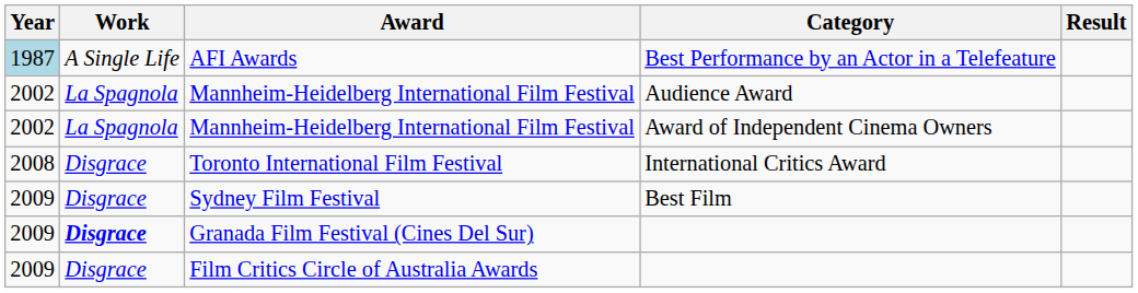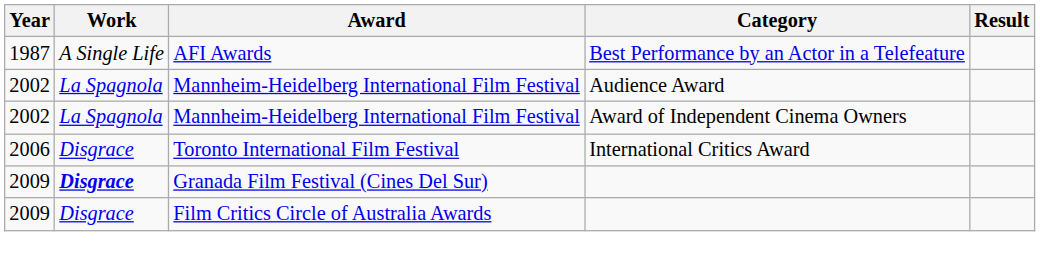 <table class=wikitable>
 <tr>
 <th>Year</th>
 <th>Work</th>
 <th>Award</th>
 <th>Category</th>
 <th>Result</th>
 </tr>
 <tr>
-<td style="background: lightblue;">1987</td>
+<td>1987</td>
 <td><em>A Single Life</em></td>
 <td><a href='#'>AFI Awards</a></td>
 <td><a href='#'>Best Performance by an Actor in a Telefeature</a></td>
 <td></td>
 </tr>
 <tr>
 <td>2002</td>
 <td><em><a href='#'>La Spagnola</a></em></td>
 <td><a href='#'>Mannheim-Heidelberg International Film Festival</a></td>
 <td>Audience Award</td>
 <td></td>
 </tr>
 <tr>
 <td>2002</td>
 <td><em><a href='#'>La Spagnola</a></em></td>
 <td><a href='#'>Mannheim-Heidelberg International Film Festival</a></td>
 <td>Award of Independent Cinema Owners</td>
 <td></td>
 </tr>
 <tr>
-<td>2008</td>
+<td>2006</td>
 <td><em><a href='#'>Disgrace</a></em></td>
 <td><a href='#'>Toronto International Film Festival</a></td>
 <td>International Critics Award</td>
-<td></td>
-</tr>
-<tr>
-<td>2009</td>
-<td><em><a href='#'>Disgrace</a></em></td>
-<td><a href='#'>Sydney Film Festival</a></td>
-<td>Best Film</td>
 <td></td>
 </tr>
 <tr>
 <td>2009</td>
 <td><strong><em><a href='#'>Disgrace</a></em></strong></td>
 <td><a href='#'>Granada Film Festival (Cines Del Sur)</a></td>
 <td></td>
 <td></td>
 </tr>
 <tr>
 <td>2009</td>
 <td><em><a href='#'>Disgrace</a></em></td>
 <td><a href='#'>Film Critics Circle of Australia Awards</a></td>
 <td></td>
 <td></td>
 </tr>
 </table>
